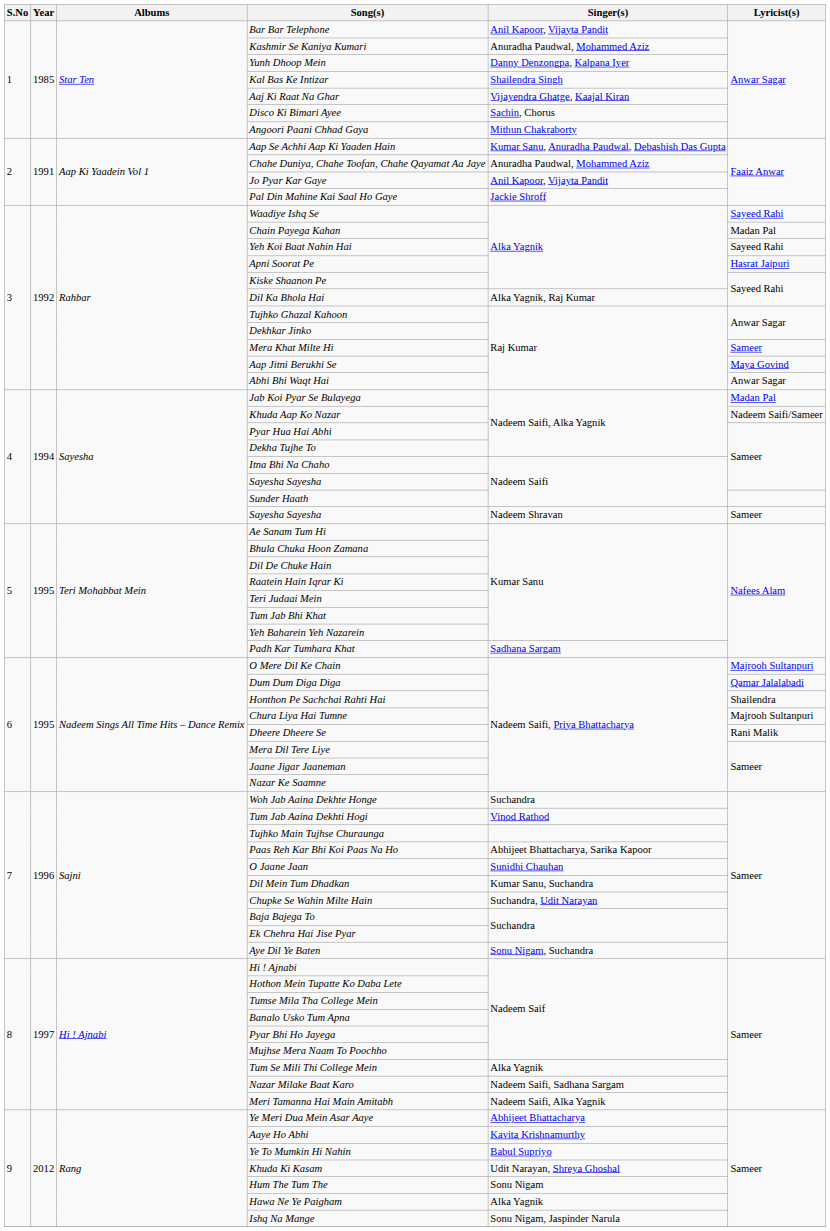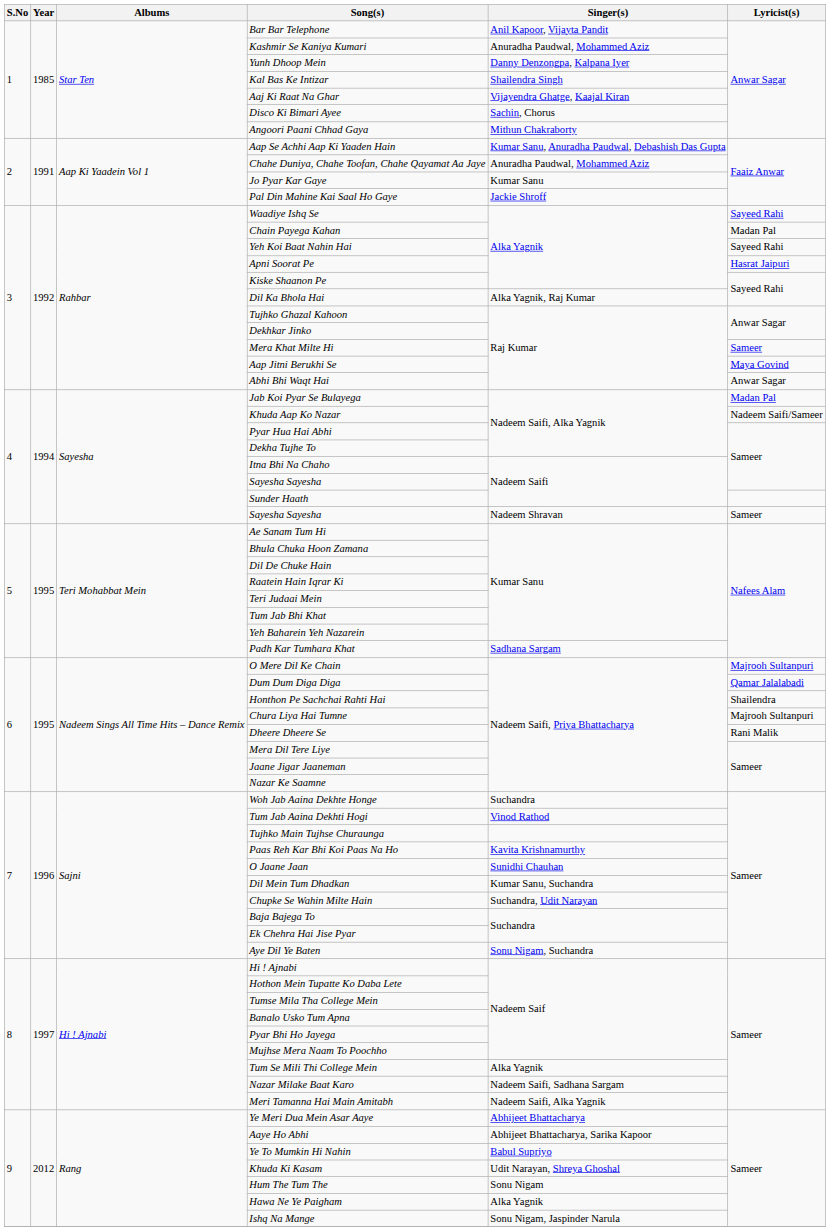 <table class="wikitable sortable">
 <tr>
 <th>S.No</th>
 <th>Year</th>
 <th>Albums</th>
 <th>Song(s)</th>
 <th>Singer(s)</th>
 <th>Lyricist(s)</th>
 </tr>
 <tr>
 <td rowspan="7">1</td>
 <td rowspan="7">1985</td>
 <td rowspan="7"><em><a href='#'>Star Ten</a></em></td>
 <td><em>Bar Bar Telephone</em></td>
 <td><a href='#'>Anil Kapoor</a>, <a href='#'>Vijayta Pandit</a></td>
 <td rowspan="7"><a href='#'>Anwar Sagar</a></td>
 </tr>
 <tr>
 <td><em>Kashmir Se Kaniya Kumari</em></td>
 <td>Anuradha Paudwal, <a href='#'>Mohammed Aziz</a></td>
 </tr>
 <tr>
 <td><em>Yunh Dhoop Mein</em></td>
 <td><a href='#'>Danny Denzongpa</a>, <a href='#'>Kalpana Iyer</a></td>
 </tr>
 <tr>
 <td><em>Kal Bas Ke Intizar</em></td>
 <td><a href='#'>Shailendra Singh</a></td>
 </tr>
 <tr>
 <td><em>Aaj Ki Raat Na Ghar</em></td>
 <td><a href='#'>Vijayendra Ghatge</a>, <a href='#'>Kaajal Kiran</a></td>
 </tr>
 <tr>
 <td><em>Disco Ki Bimari Ayee</em></td>
 <td><a href='#'>Sachin</a>, Chorus</td>
 </tr>
 <tr>
 <td><em>Angoori Paani Chhad Gaya</em></td>
 <td><a href='#'>Mithun Chakraborty</a></td>
 </tr>
 <tr>
 <td rowspan="4">2</td>
 <td rowspan="4">1991</td>
 <td rowspan="4"><em>Aap Ki Yaadein Vol 1</em></td>
 <td><em>Aap Se Achhi Aap Ki Yaaden Hain</em></td>
 <td><a href='#'>Kumar Sanu</a>, <a href='#'>Anuradha Paudwal</a>, <a href='#'>Debashish Das Gupta</a></td>
 <td rowspan="4"><a href='#'>Faaiz Anwar</a></td>
 </tr>
 <tr>
 <td><em>Chahe Duniya, Chahe Toofan, Chahe Qayamat Aa Jaye</em></td>
 <td>Anuradha Paudwal, <a href='#'>Mohammed Aziz</a></td>
 </tr>
 <tr>
 <td><em>Jo Pyar Kar Gaye</em></td>
-<td><a href='#'>Anil Kapoor</a>, <a href='#'>Vijayta Pandit</a></td>
+<td>Kumar Sanu</td>
 </tr>
 <tr>
 <td><em>Pal Din Mahine Kai Saal Ho Gaye</em></td>
 <td><a href='#'>Jackie Shroff</a></td>
 </tr>
 <tr>
 <td rowspan="11">3</td>
 <td rowspan="11">1992</td>
 <td rowspan="11"><em>Rahbar</em></td>
 <td><em>Waadiye Ishq Se</em></td>
 <td rowspan="5"><a href='#'>Alka Yagnik</a></td>
 <td><a href='#'>Sayeed Rahi</a></td>
 </tr>
 <tr>
 <td><em>Chain Payega Kahan</em></td>
 <td>Madan Pal</td>
 </tr>
 <tr>
 <td><em>Yeh Koi Baat Nahin Hai</em></td>
 <td>Sayeed Rahi</td>
 </tr>
 <tr>
 <td><em>Apni Soorat Pe</em></td>
 <td><a href='#'>Hasrat Jaipuri</a></td>
 </tr>
 <tr>
 <td><em>Kiske Shaanon Pe</em></td>
 <td rowspan="2">Sayeed Rahi</td>
 </tr>
 <tr>
 <td><em>Dil Ka Bhola Hai</em></td>
 <td>Alka Yagnik, Raj Kumar</td>
 </tr>
 <tr>
 <td><em>Tujhko Ghazal Kahoon</em></td>
 <td rowspan="5">Raj Kumar</td>
 <td rowspan="2">Anwar Sagar</td>
 </tr>
 <tr>
 <td><em>Dekhkar Jinko</em></td>
 </tr>
 <tr>
 <td><em>Mera Khat Milte Hi</em></td>
 <td><a href='#'>Sameer</a></td>
 </tr>
 <tr>
 <td><em>Aap Jitni Berukhi Se</em></td>
 <td><a href='#'>Maya Govind</a></td>
 </tr>
 <tr>
 <td><em>Abhi Bhi Waqt Hai</em></td>
 <td>Anwar Sagar</td>
 </tr>
 <tr>
 <td rowspan="8">4</td>
 <td rowspan="8">1994</td>
 <td rowspan="8"><em>Sayesha</em></td>
 <td><em>Jab Koi Pyar Se Bulayega</em></td>
 <td rowspan="4">Nadeem Saifi, Alka Yagnik</td>
 <td><a href='#'>Madan Pal</a></td>
 </tr>
 <tr>
 <td><em>Khuda Aap Ko Nazar</em></td>
 <td>Nadeem Saifi/Sameer</td>
 </tr>
 <tr>
 <td><em>Pyar Hua Hai Abhi</em></td>
 <td rowspan="4">Sameer</td>
 </tr>
 <tr>
 <td><em>Dekha Tujhe To</em></td>
 </tr>
 <tr>
 <td><em>Itna Bhi Na Chaho</em></td>
 <td rowspan="3">Nadeem Saifi</td>
 </tr>
 <tr>
 <td><em>Sayesha Sayesha</em></td>
 </tr>
 <tr>
 <td><em>Sunder Haath</em></td>
 <td></td>
 </tr>
 <tr>
 <td><em>Sayesha Sayesha</em></td>
 <td>Nadeem Shravan</td>
 <td>Sameer</td>
 </tr>
 <tr>
 <td rowspan="8">5</td>
 <td rowspan="8">1995</td>
 <td rowspan="8"><em>Teri Mohabbat Mein</em></td>
 <td><em>Ae Sanam Tum Hi</em></td>
 <td rowspan="7">Kumar Sanu</td>
 <td rowspan="8"><a href='#'>Nafees Alam</a></td>
 </tr>
 <tr>
 <td><em>Bhula Chuka Hoon Zamana</em></td>
 </tr>
 <tr>
 <td><em>Dil De Chuke Hain</em></td>
 </tr>
 <tr>
 <td><em>Raatein Hain Iqrar Ki</em></td>
 </tr>
 <tr>
 <td><em>Teri Judaai Mein</em></td>
 </tr>
 <tr>
 <td><em>Tum Jab Bhi Khat</em></td>
 </tr>
 <tr>
 <td><em>Yeh Baharein Yeh Nazarein</em></td>
 </tr>
 <tr>
 <td><em>Padh Kar Tumhara Khat</em></td>
 <td><a href='#'>Sadhana Sargam</a></td>
 </tr>
 <tr>
 <td rowspan="8">6</td>
 <td rowspan="8">1995</td>
 <td rowspan="8"><em>Nadeem Sings All Time Hits – Dance Remix</em></td>
 <td><em>O Mere Dil Ke Chain</em></td>
 <td rowspan="8">Nadeem Saifi, <a href='#'>Priya Bhattacharya</a></td>
 <td><a href='#'>Majrooh Sultanpuri</a></td>
 </tr>
 <tr>
 <td><em>Dum Dum Diga Diga</em></td>
 <td><a href='#'>Qamar Jalalabadi</a></td>
 </tr>
 <tr>
 <td><em>Honthon Pe Sachchai Rahti Hai</em></td>
 <td>Shailendra</td>
 </tr>
 <tr>
 <td><em>Chura Liya Hai Tumne</em></td>
 <td>Majrooh Sultanpuri</td>
 </tr>
 <tr>
 <td><em>Dheere Dheere Se</em></td>
 <td>Rani Malik</td>
 </tr>
 <tr>
 <td><em>Mera Dil Tere Liye</em></td>
 <td rowspan="3">Sameer</td>
 </tr>
 <tr>
 <td><em>Jaane Jigar Jaaneman</em></td>
 </tr>
 <tr>
 <td><em>Nazar Ke Saamne</em></td>
 </tr>
 <tr>
 <td rowspan="10">7</td>
 <td rowspan="10">1996</td>
 <td rowspan="10"><em>Sajni</em></td>
 <td><em>Woh Jab Aaina Dekhte Honge</em></td>
 <td>Suchandra</td>
 <td rowspan="10">Sameer</td>
 </tr>
 <tr>
 <td><em>Tum Jab Aaina Dekhti Hogi</em></td>
 <td><a href='#'>Vinod Rathod</a></td>
 </tr>
 <tr>
 <td><em>Tujhko Main Tujhse Churaunga</em></td>
 <td></td>
 </tr>
 <tr>
 <td><em>Paas Reh Kar Bhi Koi Paas Na Ho</em></td>
-<td>Abhijeet Bhattacharya, Sarika Kapoor</td>
+<td><a href='#'>Kavita Krishnamurthy</a></td>
 </tr>
 <tr>
 <td><em>O Jaane Jaan</em></td>
 <td><a href='#'>Sunidhi Chauhan</a></td>
 </tr>
 <tr>
 <td><em>Dil Mein Tum Dhadkan</em></td>
 <td>Kumar Sanu, Suchandra</td>
 </tr>
 <tr>
 <td><em>Chupke Se Wahin Milte Hain</em></td>
 <td>Suchandra, <a href='#'>Udit Narayan</a></td>
 </tr>
 <tr>
 <td><em>Baja Bajega To</em></td>
 <td rowspan="2">Suchandra</td>
 </tr>
 <tr>
 <td><em>Ek Chehra Hai Jise Pyar</em></td>
 </tr>
 <tr>
 <td><em>Aye Dil Ye Baten</em></td>
 <td><a href='#'>Sonu Nigam</a>, Suchandra</td>
 </tr>
 <tr>
 <td rowspan="9">8</td>
 <td rowspan="9">1997</td>
 <td rowspan="9"><em><a href='#'>Hi ! Ajnabi</a></em></td>
 <td><em>Hi ! Ajnabi</em></td>
 <td rowspan="6">Nadeem Saif</td>
 <td rowspan="9">Sameer</td>
 </tr>
 <tr>
 <td><em>Hothon Mein Tupatte Ko Daba Lete</em></td>
 </tr>
 <tr>
 <td><em>Tumse Mila Tha College Mein</em></td>
 </tr>
 <tr>
 <td><em>Banalo Usko Tum Apna</em></td>
 </tr>
 <tr>
 <td><em>Pyar Bhi Ho Jayega</em></td>
 </tr>
 <tr>
 <td><em>Mujhse Mera Naam To Poochho</em></td>
 </tr>
 <tr>
 <td><em>Tum Se Mili Thi College Mein</em></td>
 <td>Alka Yagnik</td>
 </tr>
 <tr>
 <td><em>Nazar Milake Baat Karo</em></td>
 <td>Nadeem Saifi, Sadhana Sargam</td>
 </tr>
 <tr>
 <td><em>Meri Tamanna Hai Main Amitabh</em></td>
 <td>Nadeem Saifi, Alka Yagnik</td>
 </tr>
 <tr>
 <td rowspan="7">9</td>
 <td rowspan="7">2012</td>
 <td rowspan="7"><em>Rang</em></td>
 <td><em>Ye Meri Dua Mein Asar Aaye</em></td>
 <td><a href='#'>Abhijeet Bhattacharya</a></td>
 <td rowspan="7">Sameer</td>
 </tr>
 <tr>
 <td><em>Aaye Ho Abhi</em></td>
-<td><a href='#'>Kavita Krishnamurthy</a></td>
+<td>Abhijeet Bhattacharya, Sarika Kapoor</td>
 </tr>
 <tr>
 <td><em>Ye To Mumkin Hi Nahin</em></td>
 <td><a href='#'>Babul Supriyo</a></td>
 </tr>
 <tr>
 <td><em>Khuda Ki Kasam</em></td>
 <td>Udit Narayan, <a href='#'>Shreya Ghoshal</a></td>
 </tr>
 <tr>
 <td><em>Hum The Tum The</em></td>
 <td>Sonu Nigam</td>
 </tr>
 <tr>
 <td><em>Hawa Ne Ye Paigham</em></td>
 <td>Alka Yagnik</td>
 </tr>
 <tr>
 <td><em>Ishq Na Mange</em></td>
 <td>Sonu Nigam, Jaspinder Narula</td>
 </tr>
 <tr>
 </tr>
 </table>
